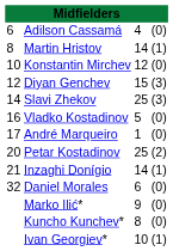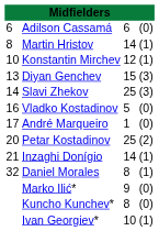 <table class="toccolours" border="0" cellpadding="2" cellspacing="0" align=left style="margin:0.5em;">
 <tr>
 <th colspan="4" align="center" bgcolor="#077C3B"><span>Midfielders</span></th>
 </tr>
 <tr>
 <td>6</td>
 <td> <a href='#'>Adilson Cassamá</a></td>
-<td>4</td>
+<td>6</td>
 <td>(0)</td>
 </tr>
 <tr>
 <td>8</td>
 <td> <a href='#'>Martin Hristov</a></td>
 <td>14</td>
 <td>(1)</td>
 </tr>
 <tr>
 <td>10</td>
 <td> <a href='#'>Konstantin Mirchev</a></td>
 <td>12</td>
-<td>(0)</td>
+<td>(1)</td>
 </tr>
 <tr>
-<td>12</td>
+<td>13</td>
 <td> <a href='#'>Diyan Genchev</a></td>
 <td>15</td>
 <td>(3)</td>
 </tr>
 <tr>
 <td>14</td>
 <td> <a href='#'>Slavi Zhekov</a></td>
 <td>25</td>
 <td>(3)</td>
 </tr>
 <tr>
 <td>16</td>
 <td> <a href='#'>Vladko Kostadinov</a></td>
 <td>5</td>
 <td>(0)</td>
 </tr>
 <tr>
 <td>17</td>
 <td> <a href='#'>André Marqueiro</a></td>
 <td>1</td>
 <td>(0)</td>
 </tr>
 <tr>
 <td>20</td>
 <td> <a href='#'>Petar Kostadinov</a></td>
 <td>25</td>
 <td>(2)</td>
 </tr>
 <tr>
 <td>21</td>
 <td> <a href='#'>Inzaghi Donígio</a></td>
 <td>14</td>
 <td>(1)</td>
 </tr>
 <tr>
 <td>32</td>
 <td> <a href='#'>Daniel Morales</a></td>
-<td>6</td>
-<td>(0)</td>
+<td>8</td>
+<td>(1)</td>
 </tr>
 <tr>
 <td></td>
 <td> <a href='#'>Marko Ilić</a>*</td>
 <td>9</td>
 <td>(0)</td>
 </tr>
 <tr>
 <td></td>
 <td> <a href='#'>Kuncho Kunchev</a>*</td>
 <td>8</td>
 <td>(0)</td>
 </tr>
 <tr>
 <td></td>
 <td> <a href='#'>Ivan Georgiev</a>*</td>
 <td>10</td>
 <td>(1)</td>
 </tr>
 <tr>
 </tr>
 </table>
